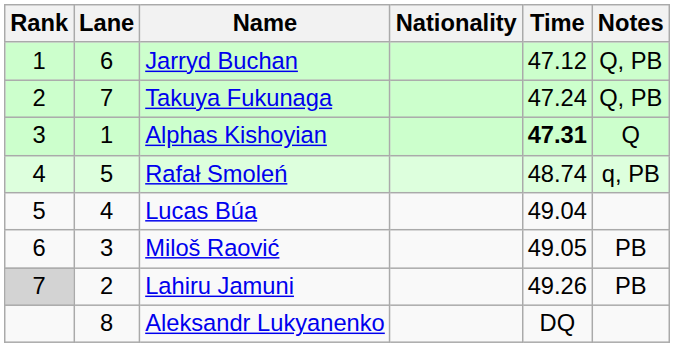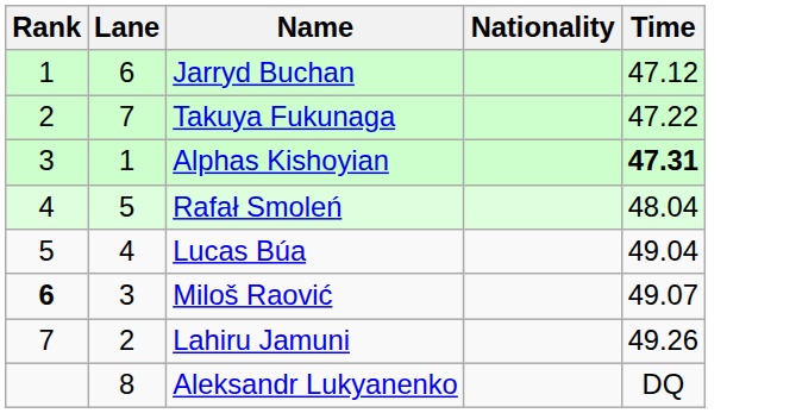 <table class="wikitable sortable" style="text-align:center">
 <tr>
 <th>Rank</th>
 <th>Lane</th>
 <th>Name</th>
 <th>Nationality</th>
 <th>Time</th>
-<th>Notes</th>
 </tr>
 <tr bgcolor=ccffcc>
 <td align=center>1</td>
 <td align=center>6</td>
 <td align=left><a href='#'>Jarryd Buchan</a></td>
 <td align=left></td>
 <td>47.12</td>
-<td>Q, PB</td>
 </tr>
 <tr bgcolor=ccffcc>
 <td align=center>2</td>
 <td align=center>7</td>
 <td align=left><a href='#'>Takuya Fukunaga</a></td>
 <td align=left></td>
-<td>47.24</td>
-<td>Q, PB</td>
+<td>47.22</td>
 </tr>
 <tr bgcolor=ccffcc>
 <td align=center>3</td>
 <td align=center>1</td>
 <td align=left><a href='#'>Alphas Kishoyian</a></td>
 <td align=left></td>
 <td><strong>47.31</strong></td>
-<td>Q</td>
 </tr>
 <tr bgcolor=ddffdd>
 <td align=center>4</td>
 <td align=center>5</td>
 <td align=left><a href='#'>Rafał Smoleń</a></td>
 <td align=left></td>
-<td>48.74</td>
-<td>q, PB</td>
+<td>48.04</td>
 </tr>
 <tr>
 <td align=center>5</td>
 <td align=center>4</td>
 <td align=left><a href='#'>Lucas Búa</a></td>
 <td align=left></td>
 <td>49.04</td>
-<td></td>
 </tr>
 <tr>
-<td align=center>6</td>
+<td align=center><strong>6</strong></td>
 <td align=center>3</td>
 <td align=left><a href='#'>Miloš Raović</a></td>
 <td align=left></td>
-<td>49.05</td>
-<td>PB</td>
+<td>49.07</td>
 </tr>
 <tr>
-<td align=center style="background: lightgrey;">7</td>
+<td align=center>7</td>
 <td align=center>2</td>
 <td align=left><a href='#'>Lahiru Jamuni</a></td>
 <td align=left></td>
 <td>49.26</td>
-<td>PB</td>
 </tr>
 <tr>
 <td align=center></td>
 <td align=center>8</td>
 <td align=left><a href='#'>Aleksandr Lukyanenko</a></td>
 <td align=left></td>
 <td>DQ</td>
-<td></td>
 </tr>
 </table>
